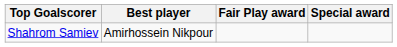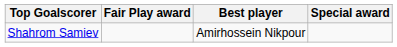 <table class="wikitable" style="text-align: center; margin: 0 auto;">
 <tr>
 <th>Top Goalscorer</th>
+<th>Fair Play award</th>
 <th>Best player</th>
-<th>Fair Play award</th>
 <th>Special award</th>
 </tr>
 <tr>
 <td> <a href='#'>Shahrom Samiev</a></td>
+<td></td>
 <td> Amirhossein Nikpour</td>
-<td></td>
 <td></td>
 </tr>
 </table>
